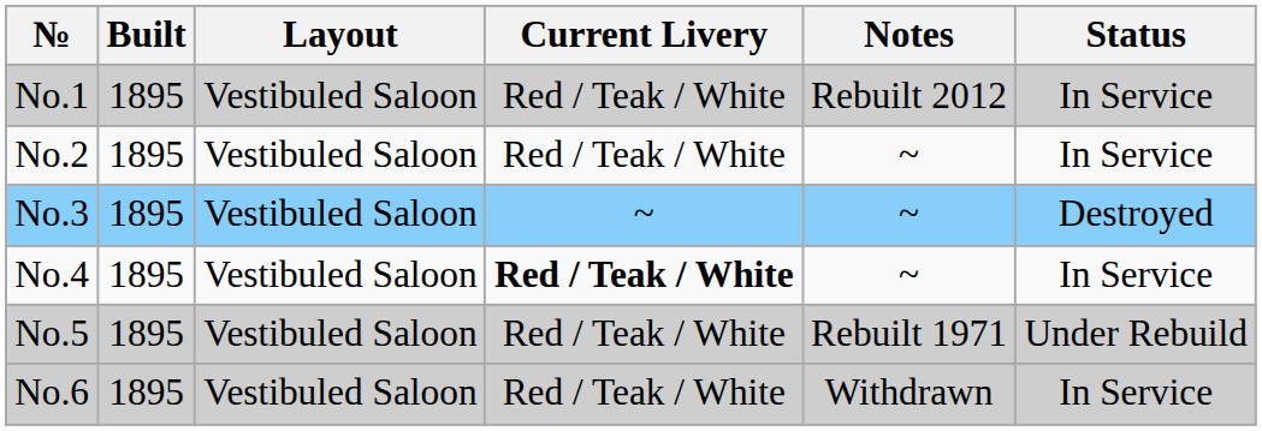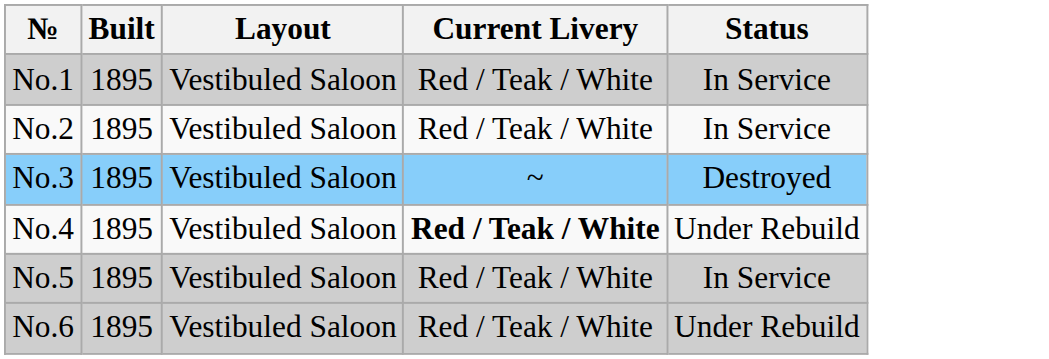 <table class="wikitable">
 <tr>
 <th>№</th>
 <th>Built</th>
 <th>Layout</th>
 <th>Current Livery</th>
-<th>Notes</th>
 <th>Status</th>
 </tr>
 <tr bgcolor=#cecece>
 <td align="center">No.1</td>
 <td align="center">1895</td>
 <td align="center">Vestibuled Saloon</td>
 <td align="center">Red / Teak / White</td>
-<td align="center">Rebuilt 2012</td>
 <td align="center">In Service</td>
 </tr>
 <tr>
 <td align="center">No.2</td>
 <td align="center">1895</td>
 <td align="center">Vestibuled Saloon</td>
 <td align="center">Red / Teak / White</td>
-<td align="center">~</td>
 <td align="center">In Service</td>
 </tr>
 <tr bgcolor=#87cefa>
 <td align="center">No.3</td>
 <td align="center">1895</td>
 <td align="center">Vestibuled Saloon</td>
-<td align="center">~</td>
 <td align="center">~</td>
 <td align="center">Destroyed</td>
 </tr>
 <tr>
 <td align="center">No.4</td>
 <td align="center">1895</td>
 <td align="center">Vestibuled Saloon</td>
 <td align="center"><strong>Red / Teak / White</strong></td>
-<td align="center">~</td>
-<td align="center">In Service</td>
+<td align="center">Under Rebuild</td>
 </tr>
 <tr bgcolor=#cecece>
 <td align="center">No.5</td>
 <td align="center">1895</td>
 <td align="center">Vestibuled Saloon</td>
 <td align="center">Red / Teak / White</td>
-<td align="center">Rebuilt 1971</td>
-<td align="center">Under Rebuild</td>
+<td align="center">In Service</td>
 </tr>
 <tr bgcolor=#cecece>
 <td align="center">No.6</td>
 <td align="center">1895</td>
 <td align="center">Vestibuled Saloon</td>
 <td align="center">Red / Teak / White</td>
-<td align="center">Withdrawn</td>
-<td align="center">In Service</td>
+<td align="center">Under Rebuild</td>
 </tr>
 </table>
